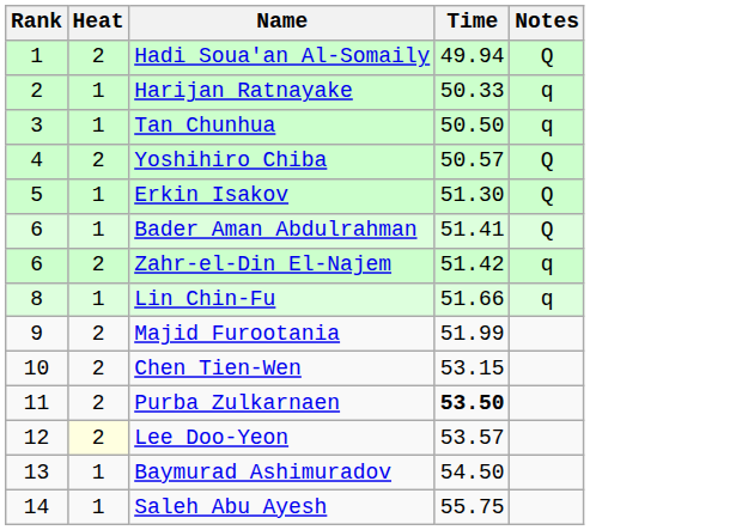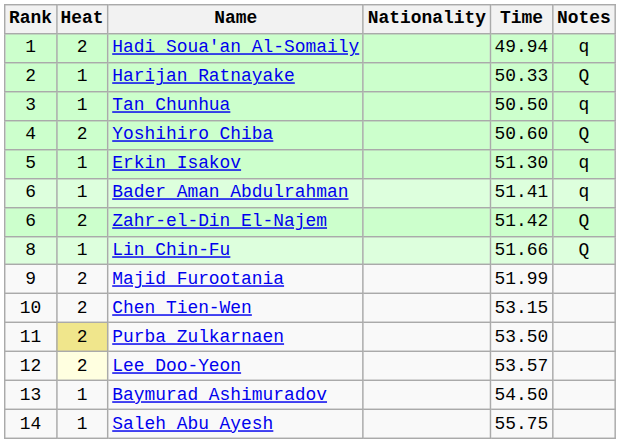 <table class="wikitable sortable" style="text-align:center; font-size:95%">
 <tr>
 <th>Rank</th>
 <th>Heat</th>
 <th>Name</th>
+<th>Nationality</th>
 <th>Time</th>
 <th>Notes</th>
 </tr>
 <tr bgcolor=ccffcc>
 <td>1</td>
 <td>2</td>
 <td align=left><a href='#'>Hadi Soua'an Al-Somaily</a></td>
+<td align=left></td>
 <td>49.94</td>
-<td>Q</td>
+<td>q</td>
 </tr>
 <tr bgcolor=ccffcc>
 <td>2</td>
 <td>1</td>
 <td align=left><a href='#'>Harijan Ratnayake</a></td>
+<td align=left></td>
 <td>50.33</td>
-<td>q</td>
+<td>Q</td>
 </tr>
 <tr bgcolor=ccffcc>
 <td>3</td>
 <td>1</td>
 <td align=left><a href='#'>Tan Chunhua</a></td>
+<td align=left></td>
 <td>50.50</td>
 <td>q</td>
 </tr>
 <tr bgcolor=ccffcc>
 <td>4</td>
 <td>2</td>
 <td align=left><a href='#'>Yoshihiro Chiba</a></td>
-<td>50.57</td>
+<td align=left></td>
+<td>50.60</td>
 <td>Q</td>
 </tr>
 <tr bgcolor=ccffcc>
 <td>5</td>
 <td>1</td>
 <td align=left><a href='#'>Erkin Isakov</a></td>
+<td align=left></td>
 <td>51.30</td>
-<td>Q</td>
+<td>q</td>
 </tr>
 <tr bgcolor=ddffdd>
 <td>6</td>
 <td>1</td>
 <td align=left><a href='#'>Bader Aman Abdulrahman</a></td>
+<td align=left></td>
 <td>51.41</td>
-<td>Q</td>
+<td>q</td>
 </tr>
 <tr bgcolor=ccffcc>
 <td>6</td>
 <td>2</td>
 <td align=left><a href='#'>Zahr-el-Din El-Najem</a></td>
+<td align=left></td>
 <td>51.42</td>
-<td>q</td>
+<td>Q</td>
 </tr>
 <tr bgcolor=ddffdd>
 <td>8</td>
 <td>1</td>
 <td align=left><a href='#'>Lin Chin-Fu</a></td>
+<td align=left></td>
 <td>51.66</td>
-<td>q</td>
+<td>Q</td>
 </tr>
 <tr>
 <td>9</td>
 <td>2</td>
 <td align=left><a href='#'>Majid Furootania</a></td>
+<td align=left></td>
 <td>51.99</td>
 <td></td>
 </tr>
 <tr>
 <td>10</td>
 <td>2</td>
 <td align=left><a href='#'>Chen Tien-Wen</a></td>
+<td align=left></td>
 <td>53.15</td>
 <td></td>
 </tr>
 <tr>
 <td>11</td>
-<td>2</td>
+<td style="background: khaki;">2</td>
 <td align=left><a href='#'>Purba Zulkarnaen</a></td>
-<td><strong>53.50</strong></td>
+<td align=left></td>
+<td>53.50</td>
 <td></td>
 </tr>
 <tr>
 <td>12</td>
 <td style="background: lightyellow;">2</td>
 <td align=left><a href='#'>Lee Doo-Yeon</a></td>
+<td align=left></td>
 <td>53.57</td>
 <td></td>
 </tr>
 <tr>
 <td>13</td>
 <td>1</td>
 <td align=left><a href='#'>Baymurad Ashimuradov</a></td>
+<td align=left></td>
 <td>54.50</td>
 <td></td>
 </tr>
 <tr>
 <td>14</td>
 <td>1</td>
 <td align=left><a href='#'>Saleh Abu Ayesh</a></td>
+<td align=left></td>
 <td>55.75</td>
 <td></td>
 </tr>
 </table>
